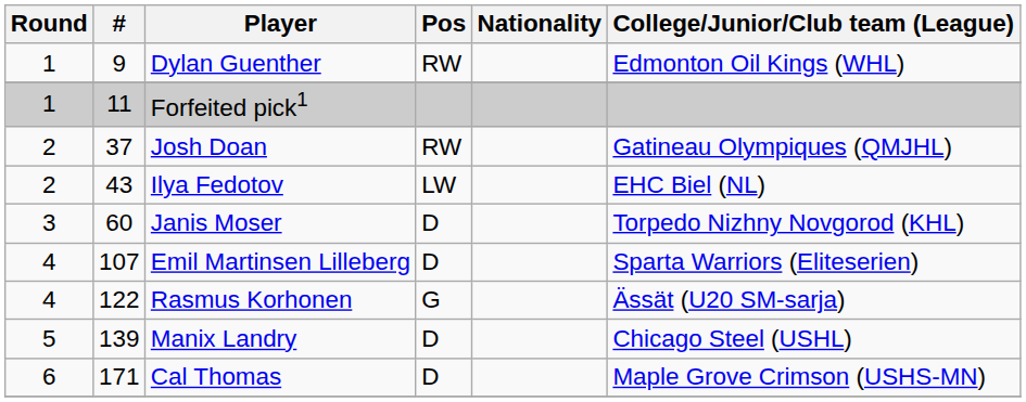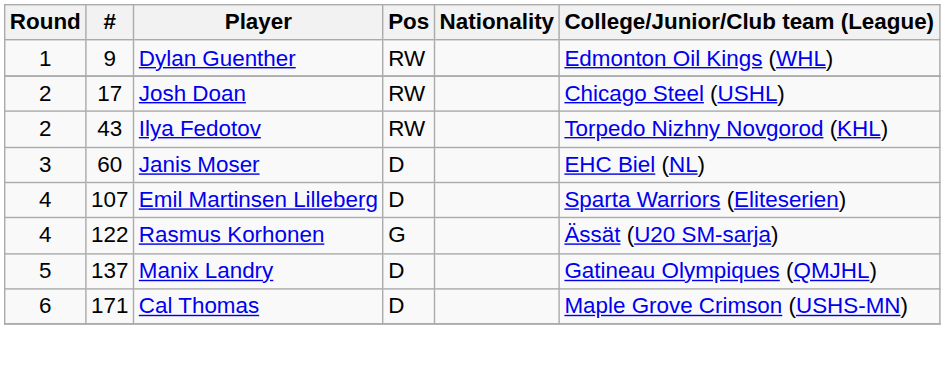 <table class="wikitable">
 <tr>
 <th>Round</th>
 <th>#</th>
 <th>Player</th>
 <th>Pos</th>
 <th>Nationality</th>
 <th>College/Junior/Club team (League)</th>
 </tr>
 <tr>
 <td style="text-align:center;">1</td>
 <td style="text-align:center;">9</td>
 <td><a href='#'>Dylan Guenther</a></td>
 <td>RW</td>
 <td></td>
 <td><a href='#'>Edmonton Oil Kings</a> (<a href='#'>WHL</a>)</td>
 </tr>
 <tr>
 </tr>
-<tr style="background:#ccc;">
-<td style="text-align:center;">1</td>
-<td style="text-align:center;">11</td>
-<td style="background:#ccc;">Forfeited pick<sup>1</sup></td>
-<td style="background:#ccc;"></td>
-<td style="background:#ccc;"></td>
-<td style="background:#ccc;"></td>
-</tr>
 <tr>
 <td style="text-align:center;">2</td>
-<td style="text-align:center;">37</td>
+<td style="text-align:center;">17</td>
 <td><a href='#'>Josh Doan</a></td>
 <td>RW</td>
 <td></td>
-<td><a href='#'>Gatineau Olympiques</a> (<a href='#'>QMJHL</a>)</td>
+<td><a href='#'>Chicago Steel</a> (<a href='#'>USHL</a>)</td>
 </tr>
 <tr>
 <td style="text-align:center;">2</td>
 <td style="text-align:center;">43</td>
 <td><a href='#'>Ilya Fedotov</a></td>
-<td>LW</td>
+<td>RW</td>
 <td></td>
-<td><a href='#'>EHC Biel</a> (<a href='#'>NL</a>)</td>
+<td><a href='#'>Torpedo Nizhny Novgorod</a> (<a href='#'>KHL</a>)</td>
 </tr>
 <tr>
 <td style="text-align:center;">3</td>
 <td style="text-align:center;">60</td>
 <td><a href='#'>Janis Moser</a></td>
 <td>D</td>
 <td></td>
-<td><a href='#'>Torpedo Nizhny Novgorod</a> (<a href='#'>KHL</a>)</td>
+<td><a href='#'>EHC Biel</a> (<a href='#'>NL</a>)</td>
 </tr>
 <tr>
 <td style="text-align:center;">4</td>
 <td style="text-align:center;">107</td>
 <td><a href='#'>Emil Martinsen Lilleberg</a></td>
 <td>D</td>
 <td></td>
 <td><a href='#'>Sparta Warriors</a> (<a href='#'>Eliteserien</a>)</td>
 </tr>
 <tr>
 <td style="text-align:center;">4</td>
 <td style="text-align:center;">122</td>
 <td><a href='#'>Rasmus Korhonen</a></td>
 <td>G</td>
 <td></td>
 <td><a href='#'>Ässät</a> (<a href='#'>U20 SM-sarja</a>)</td>
 </tr>
 <tr>
 <td style="text-align:center;">5</td>
-<td style="text-align:center;">139</td>
+<td style="text-align:center;">137</td>
 <td><a href='#'>Manix Landry</a></td>
 <td>D</td>
 <td></td>
-<td><a href='#'>Chicago Steel</a> (<a href='#'>USHL</a>)</td>
+<td><a href='#'>Gatineau Olympiques</a> (<a href='#'>QMJHL</a>)</td>
 </tr>
 <tr>
 <td style="text-align:center;">6</td>
 <td style="text-align:center;">171</td>
 <td><a href='#'>Cal Thomas</a></td>
 <td>D</td>
 <td></td>
 <td><a href='#'>Maple Grove Crimson</a> (<a href='#'>USHS-MN</a>)</td>
 </tr>
 <tr>
 </tr>
 </table>
